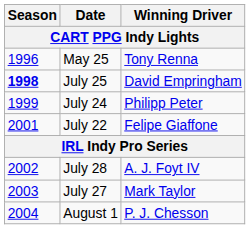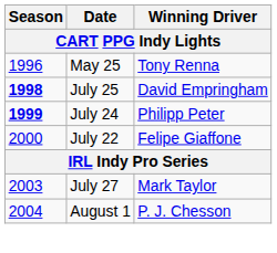 <table class="wikitable" style="font-size: 95%;">
 <tr>
 <th>Season</th>
 <th>Date</th>
 <th>Winning Driver</th>
 </tr>
 <tr>
 <th colspan=3><a href='#'>CART</a> <a href='#'>PPG</a> Indy Lights</th>
 </tr>
 <tr>
 <td><a href='#'>1996</a></td>
 <td>May 25</td>
 <td> <a href='#'>Tony Renna</a></td>
 </tr>
 <tr>
 <td><strong><a href='#'>1998</a></strong></td>
 <td>July 25</td>
 <td> <a href='#'>David Empringham</a></td>
 </tr>
 <tr>
-<td><a href='#'>1999</a></td>
+<td><strong><a href='#'>1999</a></strong></td>
 <td>July 24</td>
 <td> <a href='#'>Philipp Peter</a></td>
 </tr>
 <tr>
-<td><a href='#'>2001</a></td>
+<td><a href='#'>2000</a></td>
 <td>July 22</td>
 <td> <a href='#'>Felipe Giaffone</a></td>
 </tr>
 <tr>
 <th colspan=3><a href='#'>IRL</a> Indy Pro Series</th>
-</tr>
-<tr>
-<td><a href='#'>2002</a></td>
-<td>July 28</td>
-<td> <a href='#'>A. J. Foyt IV</a></td>
 </tr>
 <tr>
 <td><a href='#'>2003</a></td>
 <td>July 27</td>
 <td> <a href='#'>Mark Taylor</a></td>
 </tr>
 <tr>
 <td><a href='#'>2004</a></td>
 <td>August 1</td>
 <td> <a href='#'>P. J. Chesson</a></td>
 </tr>
 </table>
